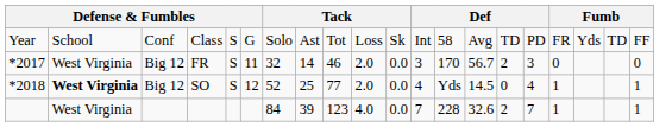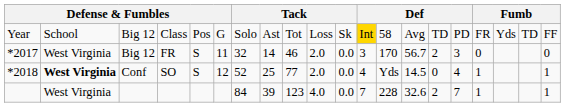 <table class="wikitable unsortable">
 <tr>
 <th colspan=6>Defense & Fumbles</th>
 <th colspan=5>Tack</th>
 <th colspan=5>Def</th>
 <th colspan=4>Fumb</th>
 </tr>
 <tr>
 <td>Year</td>
 <td>School</td>
-<td>Conf</td>
+<td>Big 12</td>
 <td>Class</td>
-<td>S</td>
+<td>Pos</td>
 <td>G</td>
 <td>Solo</td>
 <td>Ast</td>
 <td>Tot</td>
 <td>Loss</td>
 <td>Sk</td>
-<td>Int</td>
+<td style="background: gold;">Int</td>
 <td>58</td>
 <td>Avg</td>
 <td>TD</td>
 <td>PD</td>
 <td>FR</td>
 <td>Yds</td>
 <td>TD</td>
 <td>FF</td>
 </tr>
 <tr>
 <td>*2017</td>
 <td>West Virginia</td>
 <td>Big 12</td>
 <td>FR</td>
 <td>S</td>
 <td>11</td>
 <td>32</td>
 <td>14</td>
 <td>46</td>
 <td>2.0</td>
 <td>0.0</td>
 <td>3</td>
 <td>170</td>
 <td>56.7</td>
 <td>2</td>
 <td>3</td>
 <td>0</td>
 <td></td>
 <td></td>
 <td>0</td>
 </tr>
 <tr>
 <td>*2018</td>
 <td><strong>West Virginia</strong></td>
-<td>Big 12</td>
+<td>Conf</td>
 <td>SO</td>
 <td>S</td>
 <td>12</td>
 <td>52</td>
 <td>25</td>
 <td>77</td>
 <td>2.0</td>
 <td>0.0</td>
 <td>4</td>
 <td>Yds</td>
 <td>14.5</td>
 <td>0</td>
 <td>4</td>
 <td>1</td>
 <td></td>
 <td></td>
 <td>1</td>
 </tr>
 <tr>
 <td></td>
 <td>West Virginia</td>
 <td></td>
 <td></td>
 <td></td>
 <td></td>
 <td>84</td>
 <td>39</td>
 <td>123</td>
 <td>4.0</td>
 <td>0.0</td>
 <td>7</td>
 <td>228</td>
 <td>32.6</td>
 <td>2</td>
 <td>7</td>
 <td>1</td>
 <td></td>
 <td></td>
 <td>1</td>
 </tr>
 </table>
